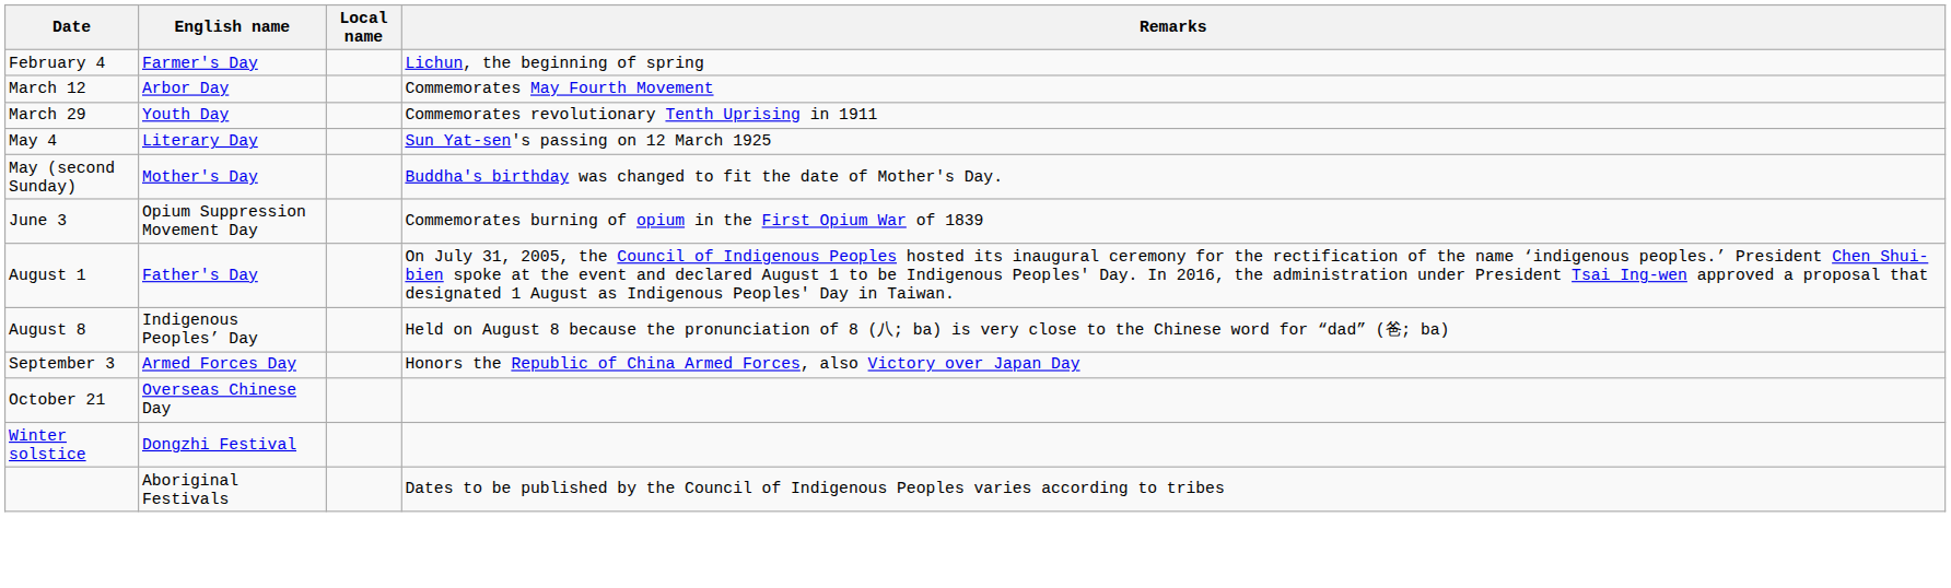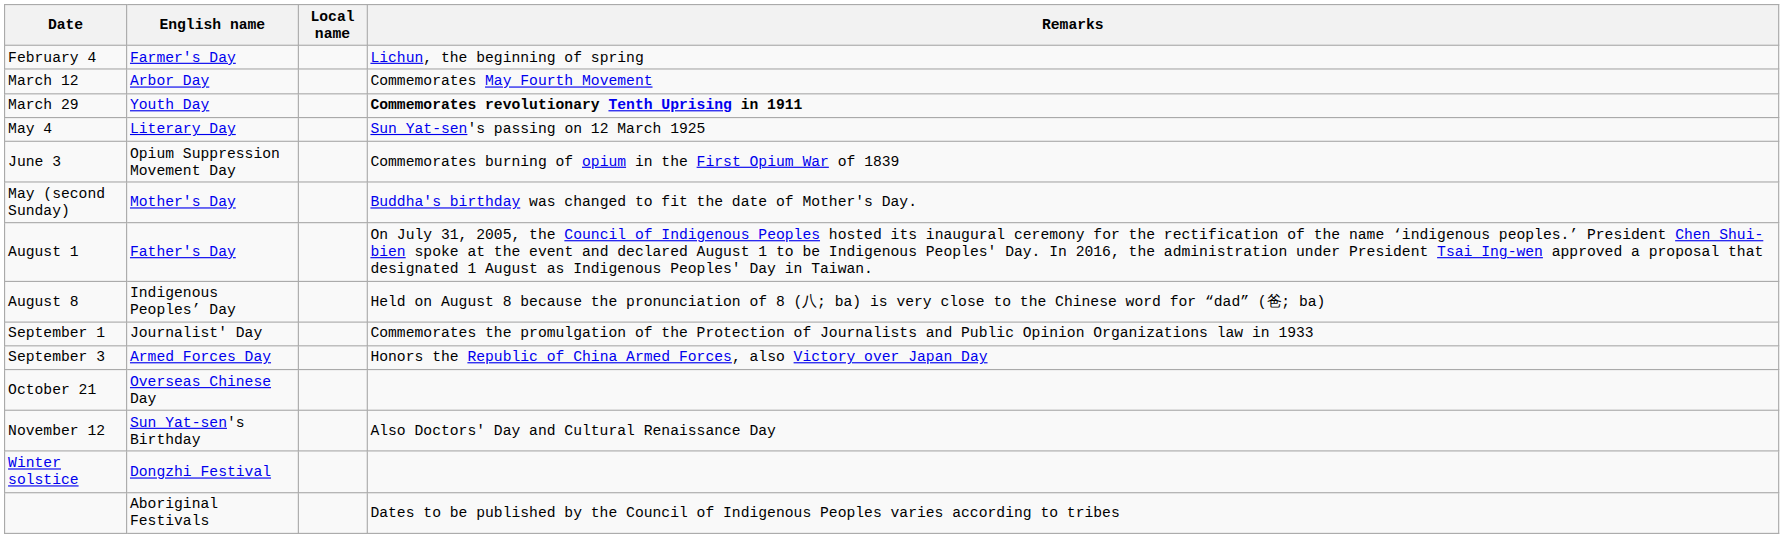 <table class="wikitable">
 <tr>
 <th>Date</th>
 <th>English name</th>
 <th>Local name</th>
 <th>Remarks</th>
 </tr>
 <tr>
 <td>February 4</td>
 <td><a href='#'>Farmer's Day</a></td>
 <td></td>
 <td><a href='#'>Lichun</a>, the beginning of spring</td>
 </tr>
 <tr>
 <td>March 12</td>
 <td><a href='#'>Arbor Day</a></td>
 <td></td>
 <td>Commemorates <a href='#'>May Fourth Movement</a></td>
 </tr>
 <tr>
 <td>March 29</td>
 <td><a href='#'>Youth Day</a></td>
 <td></td>
-<td>Commemorates revolutionary <a href='#'>Tenth Uprising</a> in 1911</td>
+<td><strong>Commemorates revolutionary <a href='#'>Tenth Uprising</a> in 1911</strong></td>
 </tr>
 <tr>
 <td>May 4</td>
 <td><a href='#'>Literary Day</a></td>
 <td></td>
 <td><a href='#'>Sun Yat-sen</a>'s  passing on 12 March 1925</td>
 </tr>
 <tr>
+<td>June 3</td>
+<td>Opium Suppression Movement Day</td>
+<td></td>
+<td>Commemorates burning of <a href='#'>opium</a> in the <a href='#'>First Opium War</a> of 1839</td>
+</tr>
+<tr>
 <td>May (second Sunday)</td>
 <td><a href='#'>Mother's Day</a></td>
 <td></td>
 <td><a href='#'>Buddha's birthday</a> was changed to fit the date of Mother's Day.</td>
-</tr>
-<tr>
-<td>June 3</td>
-<td>Opium Suppression Movement Day</td>
-<td></td>
-<td>Commemorates burning of <a href='#'>opium</a> in the <a href='#'>First Opium War</a> of 1839</td>
 </tr>
 <tr>
 <td>August 1</td>
 <td><a href='#'>Father's Day</a></td>
 <td></td>
 <td>On July 31, 2005, the <a href='#'>Council of Indigenous Peoples</a> hosted its inaugural ceremony for the rectification of the name ‘indigenous peoples.’ President <a href='#'>Chen Shui-bien</a> spoke at the event and declared August 1 to be Indigenous Peoples' Day. In 2016, the administration under President <a href='#'>Tsai Ing-wen</a> approved a proposal that designated 1 August as Indigenous Peoples' Day in Taiwan.</td>
 </tr>
 <tr>
 <td>August 8</td>
 <td>Indigenous Peoples’ Day</td>
 <td></td>
 <td>Held on August 8 because the pronunciation of 8 (八; ba) is very close to the Chinese word for “dad” (爸; ba)</td>
 </tr>
 <tr>
+<td>September 1</td>
+<td>Journalist' Day</td>
+<td></td>
+<td>Commemorates the promulgation of the Protection of Journalists and Public Opinion Organizations law in 1933</td>
+</tr>
+<tr>
 <td>September 3</td>
 <td><a href='#'>Armed Forces Day</a></td>
 <td></td>
 <td>Honors the <a href='#'>Republic of China Armed Forces</a>, also <a href='#'>Victory over Japan Day</a></td>
 </tr>
 <tr>
 <td>October 21</td>
 <td><a href='#'>Overseas Chinese</a> Day</td>
 <td></td>
 <td></td>
+</tr>
+<tr>
+<td>November 12</td>
+<td><a href='#'>Sun Yat-sen</a>'s Birthday</td>
+<td></td>
+<td>Also Doctors' Day and Cultural Renaissance Day</td>
 </tr>
 <tr>
 <td><a href='#'>Winter solstice</a></td>
 <td><a href='#'>Dongzhi Festival</a></td>
 <td></td>
 <td></td>
 </tr>
 <tr>
 <td></td>
 <td>Aboriginal Festivals</td>
 <td></td>
 <td>Dates to be published by the Council of Indigenous Peoples varies according to tribes</td>
 </tr>
 </table>
